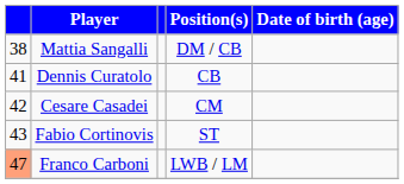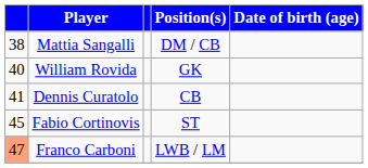 <table class="wikitable" style="font-size:90%; text-align:center">
 <tr>
 <th style="background:#0000FF; color:white; text-align:center;"></th>
 <th style="background:#0000FF; color:white; text-align:center;">Player</th>
 <th style="background:#0000FF; color:white; text-align:center;"></th>
 <th style="background:#0000FF; color:white; text-align:center;">Position(s)</th>
 <th style="background:#0000FF; color:white; text-align:center;">Date of birth (age)</th>
 </tr>
 <tr>
 <td>38</td>
 <td><a href='#'>Mattia Sangalli</a></td>
 <td></td>
 <td><a href='#'>DM</a> / <a href='#'>CB</a></td>
 <td></td>
 </tr>
 <tr>
+<td>40</td>
+<td><a href='#'>William Rovida</a></td>
+<td></td>
+<td><a href='#'>GK</a></td>
+<td></td>
+</tr>
+<tr>
 <td>41</td>
 <td><a href='#'>Dennis Curatolo</a></td>
 <td></td>
 <td><a href='#'>CB</a></td>
 <td></td>
 </tr>
 <tr>
-<td>42</td>
-<td><a href='#'>Cesare Casadei</a></td>
-<td></td>
-<td><a href='#'>CM</a></td>
-<td></td>
-</tr>
-<tr>
-<td>43</td>
+<td>45</td>
 <td><a href='#'>Fabio Cortinovis</a></td>
 <td></td>
 <td><a href='#'>ST</a></td>
 <td></td>
 </tr>
 <tr>
 <td style="background: lightsalmon;">47</td>
 <td><a href='#'>Franco Carboni</a></td>
 <td></td>
 <td><a href='#'>LWB</a> / <a href='#'>LM</a></td>
 <td></td>
 </tr>
 <tr>
 </tr>
 </table>
